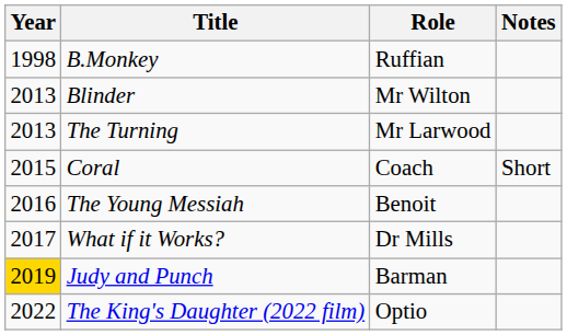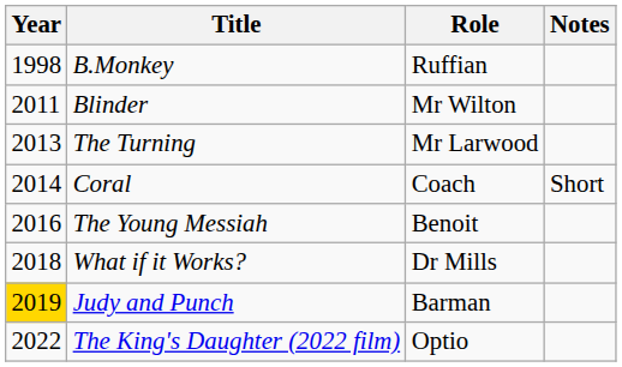 <table class="wikitable sortable">
 <tr>
 <th>Year</th>
 <th>Title</th>
 <th>Role</th>
 <th>Notes</th>
 </tr>
 <tr>
 <td>1998</td>
 <td><em>B.Monkey</em></td>
 <td>Ruffian</td>
 <td></td>
 </tr>
 <tr>
-<td>2013</td>
+<td>2011</td>
 <td><em>Blinder</em></td>
 <td>Mr Wilton</td>
 <td></td>
 </tr>
 <tr>
 <td>2013</td>
 <td><em>The Turning</em></td>
 <td>Mr Larwood</td>
 <td></td>
 </tr>
 <tr>
-<td>2015</td>
+<td>2014</td>
 <td><em>Coral</em></td>
 <td>Coach</td>
 <td>Short</td>
 </tr>
 <tr>
 <td>2016</td>
 <td><em>The Young Messiah</em></td>
 <td>Benoit</td>
 <td></td>
 </tr>
 <tr>
-<td>2017</td>
+<td>2018</td>
 <td><em>What if it Works?</em></td>
 <td>Dr Mills</td>
 <td></td>
 </tr>
 <tr>
 <td style="background: gold;">2019</td>
 <td><em><a href='#'>Judy and Punch</a></em></td>
 <td>Barman</td>
 <td></td>
 </tr>
 <tr>
 <td>2022</td>
 <td><em><a href='#'>The King's Daughter (2022 film)</a></em></td>
 <td>Optio</td>
 <td></td>
 </tr>
 </table>
